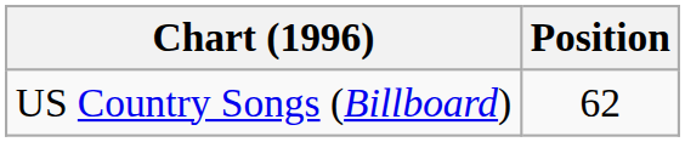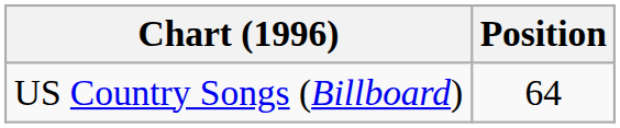 <table class="wikitable sortable">
 <tr>
 <th scope="col">Chart (1996)</th>
 <th scope="col">Position</th>
 </tr>
 <tr>
 <td>US <a href='#'>Country Songs</a> (<em><a href='#'>Billboard</a></em>)</td>
-<td align="center">62</td>
+<td align="center">64</td>
 </tr>
 </table>
